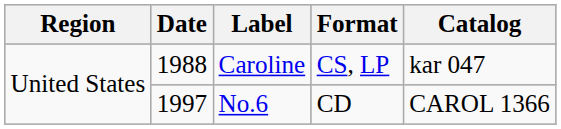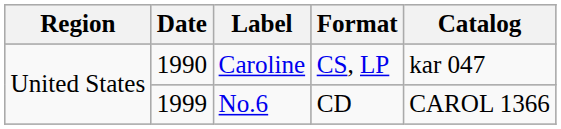 <table class="wikitable">
 <tr>
 <th>Region</th>
 <th>Date</th>
 <th>Label</th>
 <th>Format</th>
 <th>Catalog</th>
 </tr>
 <tr>
 <td rowspan="2">United States</td>
-<td>1988</td>
+<td>1990</td>
 <td><a href='#'>Caroline</a></td>
 <td><a href='#'>CS</a>, <a href='#'>LP</a></td>
 <td>kar 047</td>
 </tr>
 <tr>
-<td>1997</td>
+<td>1999</td>
 <td><a href='#'>No.6</a></td>
 <td>CD</td>
 <td>CAROL 1366</td>
 </tr>
 </table>
